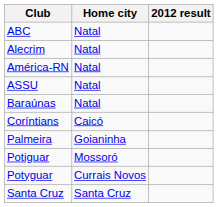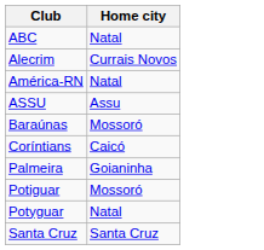 <table class="wikitable sortable">
 <tr>
 <th>Club</th>
 <th>Home city</th>
-<th>2012 result</th>
 </tr>
 <tr>
 <td><a href='#'>ABC</a></td>
 <td><a href='#'>Natal</a></td>
-<td></td>
 </tr>
 <tr>
 <td><a href='#'>Alecrim</a></td>
-<td><a href='#'>Natal</a></td>
-<td></td>
+<td><a href='#'>Currais Novos</a></td>
 </tr>
 <tr>
 <td><a href='#'>América-RN</a></td>
 <td><a href='#'>Natal</a></td>
-<td></td>
 </tr>
 <tr>
 <td><a href='#'>ASSU</a></td>
-<td><a href='#'>Natal</a></td>
-<td></td>
+<td><a href='#'>Assu</a></td>
 </tr>
 <tr>
 <td><a href='#'>Baraúnas</a></td>
-<td><a href='#'>Natal</a></td>
-<td></td>
+<td><a href='#'>Mossoró</a></td>
 </tr>
 <tr>
 <td><a href='#'>Coríntians</a></td>
 <td><a href='#'>Caicó</a></td>
-<td></td>
 </tr>
 <tr>
 <td><a href='#'>Palmeira</a></td>
 <td><a href='#'>Goianinha</a></td>
-<td></td>
 </tr>
 <tr>
 <td><a href='#'>Potiguar</a></td>
 <td><a href='#'>Mossoró</a></td>
-<td></td>
 </tr>
 <tr>
 <td><a href='#'>Potyguar</a></td>
-<td><a href='#'>Currais Novos</a></td>
-<td></td>
+<td><a href='#'>Natal</a></td>
 </tr>
 <tr>
 <td><a href='#'>Santa Cruz</a></td>
 <td><a href='#'>Santa Cruz</a></td>
-<td></td>
 </tr>
 </table>
